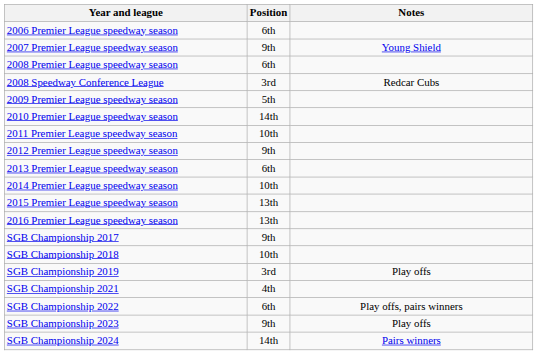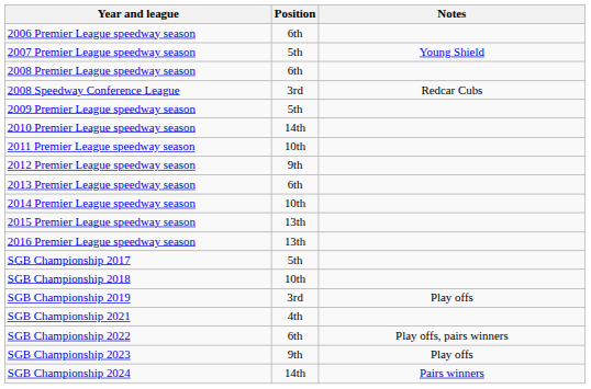 <table class="wikitable">
 <tr>
 <th width=350>Year and league</th>
 <th width=50>Position</th>
 <th width=350>Notes</th>
 </tr>
 <tr align=center>
 <td align="left"><a href='#'>2006 Premier League speedway season</a></td>
 <td>6th</td>
 <td></td>
 </tr>
 <tr align=center>
 <td align="left"><a href='#'>2007 Premier League speedway season</a></td>
-<td>9th</td>
+<td>5th</td>
 <td><a href='#'>Young Shield</a></td>
 </tr>
 <tr align=center>
 <td align="left"><a href='#'>2008 Premier League speedway season</a></td>
 <td>6th</td>
 <td></td>
 </tr>
 <tr align=center>
 <td align="left"><a href='#'>2008 Speedway Conference League</a></td>
 <td>3rd</td>
 <td>Redcar Cubs</td>
 </tr>
 <tr align=center>
 <td align="left"><a href='#'>2009 Premier League speedway season</a></td>
 <td>5th</td>
 <td></td>
 </tr>
 <tr align=center>
 <td align="left"><a href='#'>2010 Premier League speedway season</a></td>
 <td>14th</td>
 <td></td>
 </tr>
 <tr align=center>
 <td align="left"><a href='#'>2011 Premier League speedway season</a></td>
 <td>10th</td>
 <td></td>
 </tr>
 <tr align=center>
 <td align="left"><a href='#'>2012 Premier League speedway season</a></td>
 <td>9th</td>
 <td></td>
 </tr>
 <tr align=center>
 <td align="left"><a href='#'>2013 Premier League speedway season</a></td>
 <td>6th</td>
 <td></td>
 </tr>
 <tr align=center>
 <td align="left"><a href='#'>2014 Premier League speedway season</a></td>
 <td>10th</td>
 <td></td>
 </tr>
 <tr align=center>
 <td align="left"><a href='#'>2015 Premier League speedway season</a></td>
 <td>13th</td>
 <td></td>
 </tr>
 <tr align=center>
 <td align="left"><a href='#'>2016 Premier League speedway season</a></td>
 <td>13th</td>
 <td></td>
 </tr>
 <tr align=center>
 <td align="left"><a href='#'>SGB Championship 2017</a></td>
-<td>9th</td>
+<td>5th</td>
 <td></td>
 </tr>
 <tr align=center>
 <td align="left"><a href='#'>SGB Championship 2018</a></td>
 <td>10th</td>
 <td></td>
 </tr>
 <tr align=center>
 <td align="left"><a href='#'>SGB Championship 2019</a></td>
 <td>3rd</td>
 <td>Play offs</td>
 </tr>
 <tr align=center>
 <td align="left"><a href='#'>SGB Championship 2021</a></td>
 <td>4th</td>
 <td></td>
 </tr>
 <tr align=center>
 <td align="left"><a href='#'>SGB Championship 2022</a></td>
 <td>6th</td>
 <td>Play offs, pairs winners</td>
 </tr>
 <tr align=center>
 <td align="left"><a href='#'>SGB Championship 2023</a></td>
 <td>9th</td>
 <td>Play offs</td>
 </tr>
 <tr align=center>
 <td align="left"><a href='#'>SGB Championship 2024</a></td>
 <td>14th</td>
 <td><a href='#'>Pairs winners</a></td>
 </tr>
 </table>
